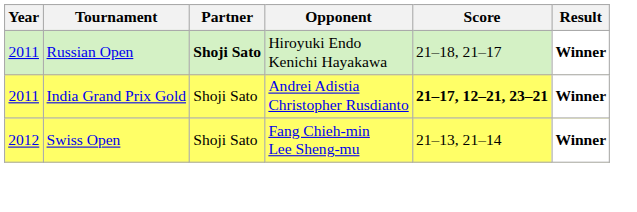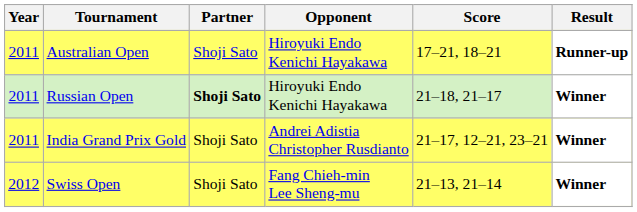 <table class="sortable wikitable" style="font-size: 90%;">
 <tr>
 <th>Year</th>
 <th>Tournament</th>
 <th>Partner</th>
 <th>Opponent</th>
 <th>Score</th>
 <th>Result</th>
+</tr>
+<tr style="background:#FFFF67">
+<td align="center"><a href='#'>2011</a></td>
+<td align="left"><a href='#'>Australian Open</a></td>
+<td align="left"> <a href='#'>Shoji Sato</a></td>
+<td align="left"> <a href='#'>Hiroyuki Endo</a> <br>  <a href='#'>Kenichi Hayakawa</a></td>
+<td align="left">17–21, 18–21</td>
+<td style="text-align:left; background:white"> <strong>Runner-up</strong></td>
 </tr>
 <tr style="background:#D4F1C5">
 <td align="center"><a href='#'>2011</a></td>
 <td align="left"><a href='#'>Russian Open</a></td>
 <td align="left"><strong> Shoji Sato</strong></td>
 <td align="left"> Hiroyuki Endo <br>  Kenichi Hayakawa</td>
 <td align="left">21–18, 21–17</td>
 <td style="text-align:left; background:white"> <strong>Winner</strong></td>
 </tr>
 <tr style="background:#FFFF67">
 <td align="center"><a href='#'>2011</a></td>
 <td align="left"><a href='#'>India Grand Prix Gold</a></td>
 <td align="left"> Shoji Sato</td>
 <td align="left"> <a href='#'>Andrei Adistia</a> <br>  <a href='#'>Christopher Rusdianto</a></td>
-<td align="left"><strong>21–17, 12–21, 23–21</strong></td>
+<td align="left">21–17, 12–21, 23–21</td>
 <td style="text-align:left; background:white"> <strong>Winner</strong></td>
 </tr>
 <tr style="background:#FFFF67">
 <td align="center"><a href='#'>2012</a></td>
 <td align="left"><a href='#'>Swiss Open</a></td>
 <td align="left"> Shoji Sato</td>
 <td align="left"> <a href='#'>Fang Chieh-min</a> <br>  <a href='#'>Lee Sheng-mu</a></td>
 <td align="left">21–13, 21–14</td>
 <td style="text-align:left; background:white"> <strong>Winner</strong></td>
 </tr>
 </table>
